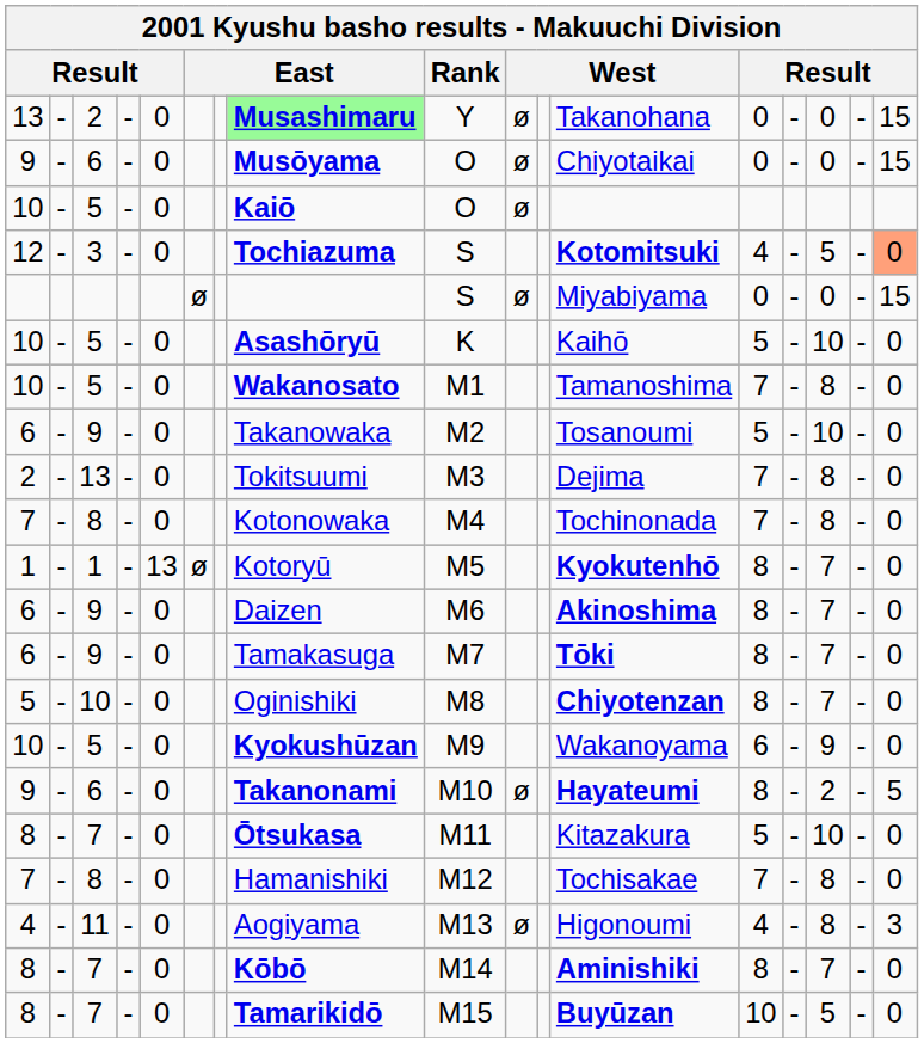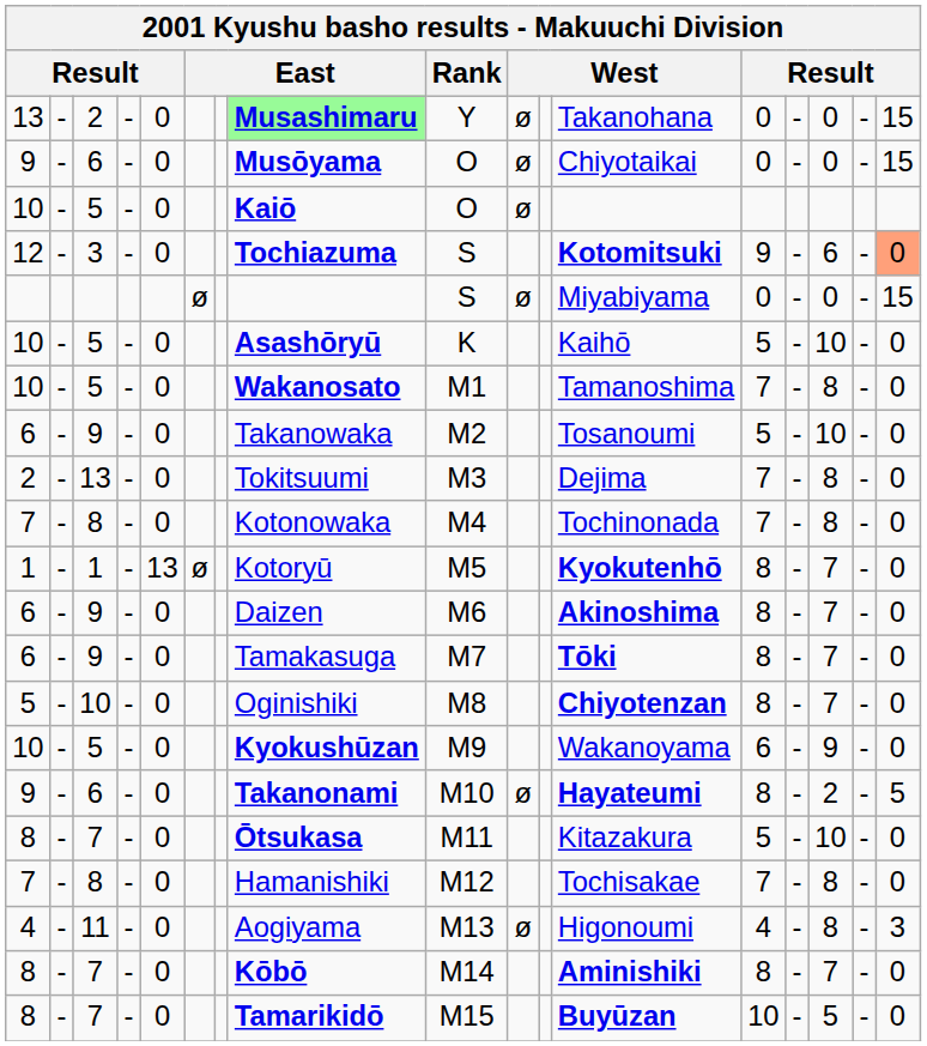 <table class="wikitable">
 <tr>
 <th colspan="17">2001 Kyushu basho results - Makuuchi Division</th>
 </tr>
 <tr>
 <th colspan="5">Result</th>
 <th colspan="3">East</th>
 <th>Rank</th>
 <th colspan="3">West</th>
 <th colspan="5">Result</th>
 </tr>
 <tr>
 <td align=center>13</td>
 <td align=center>-</td>
 <td align=center>2</td>
 <td align=center>-</td>
 <td align=center>0</td>
 <td align=center></td>
 <td align=center></td>
 <td style="background: PaleGreen;"><strong><a href='#'>Musashimaru</a></strong></td>
 <td align=center>Y</td>
 <td align=center>ø</td>
 <td align=center></td>
 <td><a href='#'>Takanohana</a></td>
 <td align=center>0</td>
 <td align=center>-</td>
 <td align=center>0</td>
 <td align=center>-</td>
 <td align=center>15</td>
 </tr>
 <tr>
 <td align=center>9</td>
 <td align=center>-</td>
 <td align=center>6</td>
 <td align=center>-</td>
 <td align=center>0</td>
 <td align=center></td>
 <td align=center></td>
 <td><strong><a href='#'>Musōyama</a></strong></td>
 <td align=center>O</td>
 <td align=center>ø</td>
 <td align=center></td>
 <td><a href='#'>Chiyotaikai</a></td>
 <td align=center>0</td>
 <td align=center>-</td>
 <td align=center>0</td>
 <td align=center>-</td>
 <td align=center>15</td>
 </tr>
 <tr>
 <td align=center>10</td>
 <td align=center>-</td>
 <td align=center>5</td>
 <td align=center>-</td>
 <td align=center>0</td>
 <td align=center></td>
 <td align=center></td>
 <td><strong><a href='#'>Kaiō</a></strong></td>
 <td align=center>O</td>
 <td align=center>ø</td>
 <td align=center></td>
 <td></td>
 <td align=center></td>
 <td align=center></td>
 <td align=center></td>
 <td align=center></td>
 <td align=center></td>
 </tr>
 <tr>
 <td align=center>12</td>
 <td align=center>-</td>
 <td align=center>3</td>
 <td align=center>-</td>
 <td align=center>0</td>
 <td align=center></td>
 <td align=center></td>
 <td><strong><a href='#'>Tochiazuma</a></strong></td>
 <td align=center>S</td>
 <td align=center></td>
 <td align=center></td>
 <td><strong><a href='#'>Kotomitsuki</a></strong></td>
-<td align=center>4</td>
+<td align=center>9</td>
 <td align=center>-</td>
-<td align=center>5</td>
+<td align=center>6</td>
 <td align=center>-</td>
 <td align=center style="background: lightsalmon;">0</td>
 </tr>
 <tr>
 <td align=center></td>
 <td align=center></td>
 <td align=center></td>
 <td align=center></td>
 <td align=center></td>
 <td align=center>ø</td>
 <td align=center></td>
 <td></td>
 <td align=center>S</td>
 <td align=center>ø</td>
 <td align=center></td>
 <td><a href='#'>Miyabiyama</a></td>
 <td align=center>0</td>
 <td align=center>-</td>
 <td align=center>0</td>
 <td align=center>-</td>
 <td align=center>15</td>
 </tr>
 <tr>
 <td align=center>10</td>
 <td align=center>-</td>
 <td align=center>5</td>
 <td align=center>-</td>
 <td align=center>0</td>
 <td align=center></td>
 <td align=center></td>
 <td><strong><a href='#'>Asashōryū</a></strong></td>
 <td align=center>K</td>
 <td align=center></td>
 <td align=center></td>
 <td><a href='#'>Kaihō</a></td>
 <td align=center>5</td>
 <td align=center>-</td>
 <td align=center>10</td>
 <td align=center>-</td>
 <td align=center>0</td>
 </tr>
 <tr>
 <td align=center>10</td>
 <td align=center>-</td>
 <td align=center>5</td>
 <td align=center>-</td>
 <td align=center>0</td>
 <td align=center></td>
 <td align=center></td>
 <td><strong><a href='#'>Wakanosato</a></strong></td>
 <td align=center>M1</td>
 <td align=center></td>
 <td align=center></td>
 <td><a href='#'>Tamanoshima</a></td>
 <td align=center>7</td>
 <td align=center>-</td>
 <td align=center>8</td>
 <td align=center>-</td>
 <td align=center>0</td>
 </tr>
 <tr>
 <td align=center>6</td>
 <td align=center>-</td>
 <td align=center>9</td>
 <td align=center>-</td>
 <td align=center>0</td>
 <td align=center></td>
 <td align=center></td>
 <td><a href='#'>Takanowaka</a></td>
 <td align=center>M2</td>
 <td align=center></td>
 <td align=center></td>
 <td><a href='#'>Tosanoumi</a></td>
 <td align=center>5</td>
 <td align=center>-</td>
 <td align=center>10</td>
 <td align=center>-</td>
 <td align=center>0</td>
 </tr>
 <tr>
 <td align=center>2</td>
 <td align=center>-</td>
 <td align=center>13</td>
 <td align=center>-</td>
 <td align=center>0</td>
 <td align=center></td>
 <td align=center></td>
 <td><a href='#'>Tokitsuumi</a></td>
 <td align=center>M3</td>
 <td align=center></td>
 <td align=center></td>
 <td><a href='#'>Dejima</a></td>
 <td align=center>7</td>
 <td align=center>-</td>
 <td align=center>8</td>
 <td align=center>-</td>
 <td align=center>0</td>
 </tr>
 <tr>
 <td align=center>7</td>
 <td align=center>-</td>
 <td align=center>8</td>
 <td align=center>-</td>
 <td align=center>0</td>
 <td align=center></td>
 <td align=center></td>
 <td><a href='#'>Kotonowaka</a></td>
 <td align=center>M4</td>
 <td align=center></td>
 <td align=center></td>
 <td><a href='#'>Tochinonada</a></td>
 <td align=center>7</td>
 <td align=center>-</td>
 <td align=center>8</td>
 <td align=center>-</td>
 <td align=center>0</td>
 </tr>
 <tr>
 <td align=center>1</td>
 <td align=center>-</td>
 <td align=center>1</td>
 <td align=center>-</td>
 <td align=center>13</td>
 <td align=center>ø</td>
 <td align=center></td>
 <td><a href='#'>Kotoryū</a></td>
 <td align=center>M5</td>
 <td align=center></td>
 <td align=center></td>
 <td><strong><a href='#'>Kyokutenhō</a></strong></td>
 <td align=center>8</td>
 <td align=center>-</td>
 <td align=center>7</td>
 <td align=center>-</td>
 <td align=center>0</td>
 </tr>
 <tr>
 <td align=center>6</td>
 <td align=center>-</td>
 <td align=center>9</td>
 <td align=center>-</td>
 <td align=center>0</td>
 <td align=center></td>
 <td align=center></td>
 <td><a href='#'>Daizen</a></td>
 <td align=center>M6</td>
 <td align=center></td>
 <td align=center></td>
 <td><strong><a href='#'>Akinoshima</a></strong></td>
 <td align=center>8</td>
 <td align=center>-</td>
 <td align=center>7</td>
 <td align=center>-</td>
 <td align=center>0</td>
 </tr>
 <tr>
 <td align=center>6</td>
 <td align=center>-</td>
 <td align=center>9</td>
 <td align=center>-</td>
 <td align=center>0</td>
 <td align=center></td>
 <td align=center></td>
 <td><a href='#'>Tamakasuga</a></td>
 <td align=center>M7</td>
 <td align=center></td>
 <td align=center></td>
 <td><strong><a href='#'>Tōki</a></strong></td>
 <td align=center>8</td>
 <td align=center>-</td>
 <td align=center>7</td>
 <td align=center>-</td>
 <td align=center>0</td>
 </tr>
 <tr>
 <td align=center>5</td>
 <td align=center>-</td>
 <td align=center>10</td>
 <td align=center>-</td>
 <td align=center>0</td>
 <td align=center></td>
 <td align=center></td>
 <td><a href='#'>Oginishiki</a></td>
 <td align=center>M8</td>
 <td align=center></td>
 <td align=center></td>
 <td><strong><a href='#'>Chiyotenzan</a></strong></td>
 <td align=center>8</td>
 <td align=center>-</td>
 <td align=center>7</td>
 <td align=center>-</td>
 <td align=center>0</td>
 </tr>
 <tr>
 <td align=center>10</td>
 <td align=center>-</td>
 <td align=center>5</td>
 <td align=center>-</td>
 <td align=center>0</td>
 <td align=center></td>
 <td align=center></td>
 <td><strong><a href='#'>Kyokushūzan</a></strong></td>
 <td align=center>M9</td>
 <td align=center></td>
 <td align=center></td>
 <td><a href='#'>Wakanoyama</a></td>
 <td align=center>6</td>
 <td align=center>-</td>
 <td align=center>9</td>
 <td align=center>-</td>
 <td align=center>0</td>
 </tr>
 <tr>
 <td align=center>9</td>
 <td align=center>-</td>
 <td align=center>6</td>
 <td align=center>-</td>
 <td align=center>0</td>
 <td align=center></td>
 <td align=center></td>
 <td><strong><a href='#'>Takanonami</a></strong></td>
 <td align=center>M10</td>
 <td align=center>ø</td>
 <td align=center></td>
 <td><strong><a href='#'>Hayateumi</a></strong></td>
 <td align=center>8</td>
 <td align=center>-</td>
 <td align=center>2</td>
 <td align=center>-</td>
 <td align=center>5</td>
 </tr>
 <tr>
 <td align=center>8</td>
 <td align=center>-</td>
 <td align=center>7</td>
 <td align=center>-</td>
 <td align=center>0</td>
 <td align=center></td>
 <td align=center></td>
 <td><strong><a href='#'>Ōtsukasa</a></strong></td>
 <td align=center>M11</td>
 <td align=center></td>
 <td align=center></td>
 <td><a href='#'>Kitazakura</a></td>
 <td align=center>5</td>
 <td align=center>-</td>
 <td align=center>10</td>
 <td align=center>-</td>
 <td align=center>0</td>
 </tr>
 <tr>
 <td align=center>7</td>
 <td align=center>-</td>
 <td align=center>8</td>
 <td align=center>-</td>
 <td align=center>0</td>
 <td align=center></td>
 <td align=center></td>
 <td><a href='#'>Hamanishiki</a></td>
 <td align=center>M12</td>
 <td align=center></td>
 <td align=center></td>
 <td><a href='#'>Tochisakae</a></td>
 <td align=center>7</td>
 <td align=center>-</td>
 <td align=center>8</td>
 <td align=center>-</td>
 <td align=center>0</td>
 </tr>
 <tr>
 <td align=center>4</td>
 <td align=center>-</td>
 <td align=center>11</td>
 <td align=center>-</td>
 <td align=center>0</td>
 <td align=center></td>
 <td align=center></td>
 <td><a href='#'>Aogiyama</a></td>
 <td align=center>M13</td>
 <td align=center>ø</td>
 <td align=center></td>
 <td><a href='#'>Higonoumi</a></td>
 <td align=center>4</td>
 <td align=center>-</td>
 <td align=center>8</td>
 <td align=center>-</td>
 <td align=center>3</td>
 </tr>
 <tr>
 <td align=center>8</td>
 <td align=center>-</td>
 <td align=center>7</td>
 <td align=center>-</td>
 <td align=center>0</td>
 <td align=center></td>
 <td align=center></td>
 <td><strong><a href='#'>Kōbō</a></strong></td>
 <td align=center>M14</td>
 <td align=center></td>
 <td align=center></td>
 <td><strong><a href='#'>Aminishiki</a></strong></td>
 <td align=center>8</td>
 <td align=center>-</td>
 <td align=center>7</td>
 <td align=center>-</td>
 <td align=center>0</td>
 </tr>
 <tr>
 <td align=center>8</td>
 <td align=center>-</td>
 <td align=center>7</td>
 <td align=center>-</td>
 <td align=center>0</td>
 <td align=center></td>
 <td align=center></td>
 <td><strong><a href='#'>Tamarikidō</a></strong></td>
 <td align=center>M15</td>
 <td align=center></td>
 <td align=center></td>
 <td><strong><a href='#'>Buyūzan</a></strong></td>
 <td align=center>10</td>
 <td align=center>-</td>
 <td align=center>5</td>
 <td align=center>-</td>
 <td align=center>0</td>
 </tr>
 </table>
